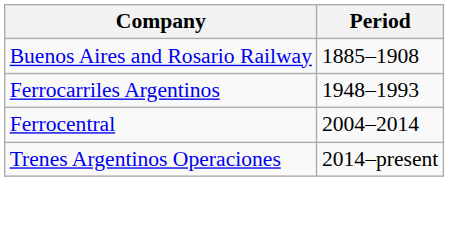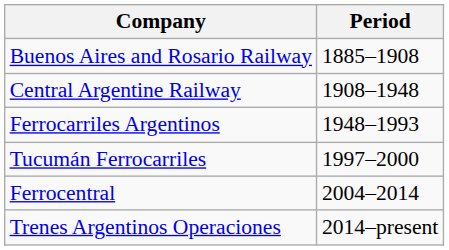 <table class= "wikitable">
 <tr>
 <th>Company</th>
 <th>Period</th>
 </tr>
 <tr>
 <td> <a href='#'>Buenos Aires and Rosario Railway</a></td>
 <td>1885–1908</td>
 </tr>
 <tr>
+<td> <a href='#'>Central Argentine Railway</a></td>
+<td>1908–1948</td>
+</tr>
+<tr>
 <td> <a href='#'>Ferrocarriles Argentinos</a></td>
 <td>1948–1993</td>
+</tr>
+<tr>
+<td> <a href='#'>Tucumán Ferrocarriles</a></td>
+<td>1997–2000</td>
 </tr>
 <tr>
 <td> <a href='#'>Ferrocentral</a></td>
 <td>2004–2014</td>
 </tr>
 <tr>
 <td> <a href='#'>Trenes Argentinos Operaciones</a></td>
 <td>2014–present</td>
 </tr>
 </table>
